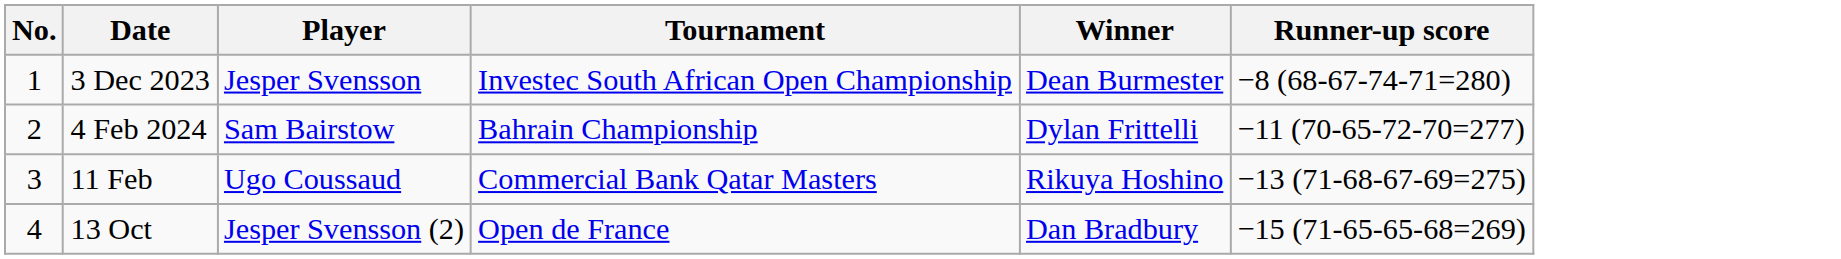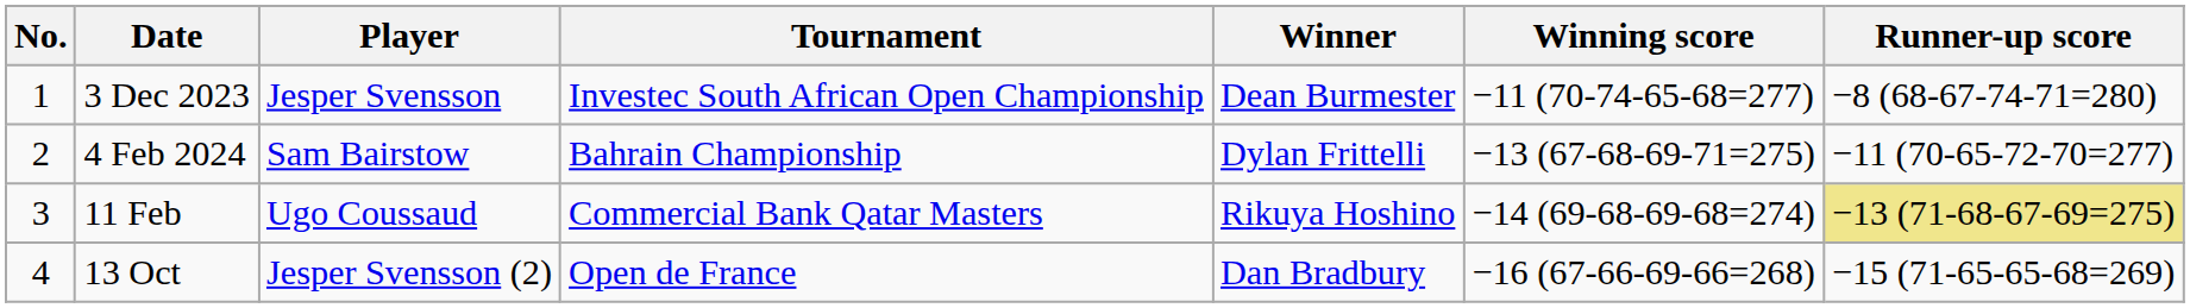 <table class="wikitable" style="font-size:95%;">
 <tr>
 <th>No.</th>
 <th>Date</th>
 <th>Player</th>
 <th>Tournament</th>
 <th>Winner</th>
+<th>Winning score</th>
 <th>Runner-up score</th>
 </tr>
 <tr>
 <td align=center>1</td>
 <td>3 Dec 2023</td>
 <td> <a href='#'>Jesper Svensson</a></td>
 <td><a href='#'>Investec South African Open Championship</a></td>
 <td> <a href='#'>Dean Burmester</a></td>
+<td>−11 (70-74-65-68=277)</td>
 <td>−8 (68-67-74-71=280)</td>
 </tr>
 <tr>
 <td align=center>2</td>
 <td>4 Feb 2024</td>
 <td> <a href='#'>Sam Bairstow</a></td>
 <td><a href='#'>Bahrain Championship</a></td>
 <td> <a href='#'>Dylan Frittelli</a></td>
+<td>−13 (67-68-69-71=275)</td>
 <td>−11 (70-65-72-70=277)</td>
 </tr>
 <tr>
 <td align=center>3</td>
 <td>11 Feb</td>
 <td> <a href='#'>Ugo Coussaud</a></td>
 <td><a href='#'>Commercial Bank Qatar Masters</a></td>
 <td> <a href='#'>Rikuya Hoshino</a></td>
-<td>−13 (71-68-67-69=275)</td>
+<td>−14 (69-68-69-68=274)</td>
+<td style="background: khaki;">−13 (71-68-67-69=275)</td>
 </tr>
 <tr>
 <td align=center>4</td>
 <td>13 Oct</td>
 <td> <a href='#'>Jesper Svensson</a> (2)</td>
 <td><a href='#'>Open de France</a></td>
 <td> <a href='#'>Dan Bradbury</a></td>
+<td>−16 (67-66-69-66=268)</td>
 <td>−15 (71-65-65-68=269)</td>
 </tr>
 </table>
